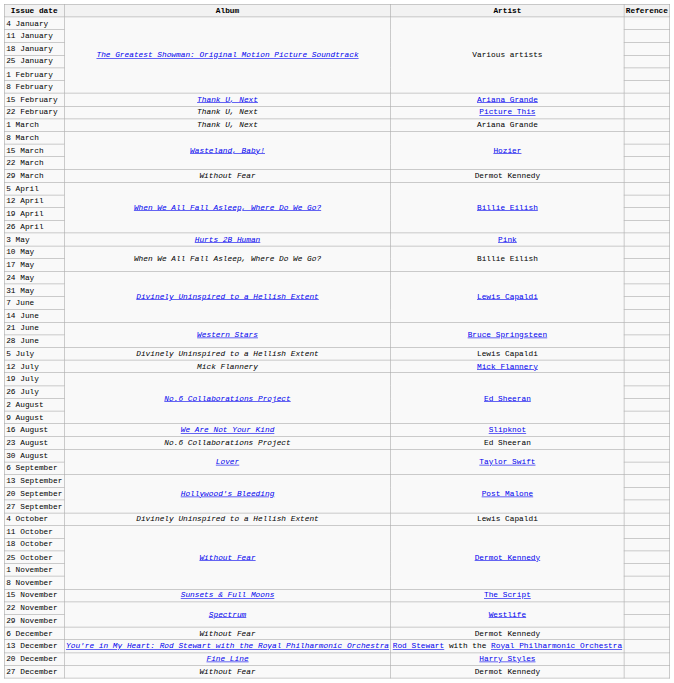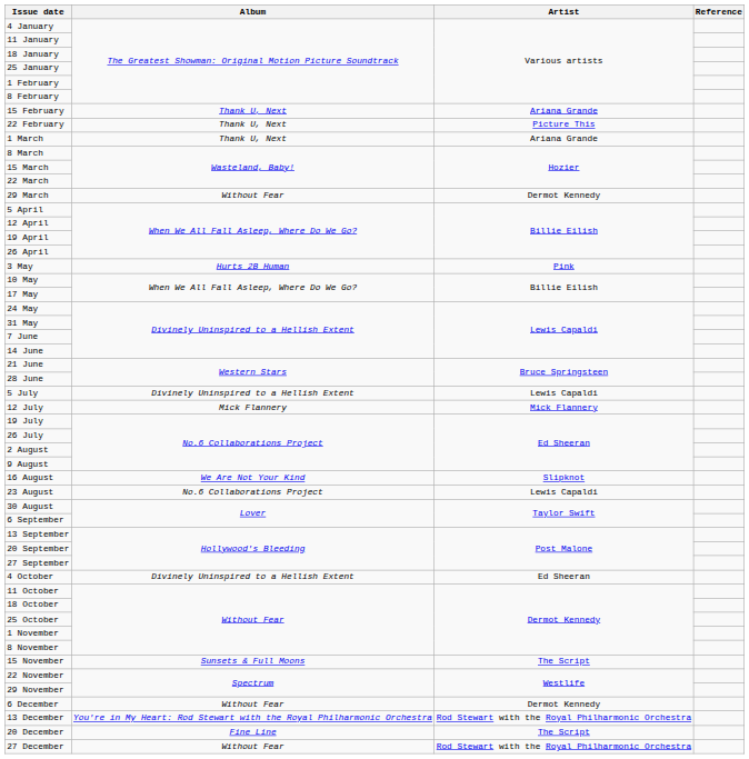 <table class="wikitable">
 <tr>
 <th>Issue date</th>
 <th>Album</th>
 <th>Artist</th>
 <th>Reference</th>
 </tr>
 <tr>
 <td>4 January</td>
 <td align="center" rowspan="6"><em><a href='#'>The Greatest Showman: Original Motion Picture Soundtrack</a></em></td>
 <td align="center" rowspan="6">Various artists</td>
 <td align="center"></td>
 </tr>
 <tr>
 <td>11 January</td>
 <td align="center"></td>
 </tr>
 <tr>
 <td>18 January</td>
 <td align="center"></td>
 </tr>
 <tr>
 <td>25 January</td>
 <td align="center"></td>
 </tr>
 <tr>
 <td>1 February</td>
 <td align="center"></td>
 </tr>
 <tr>
 <td>8 February</td>
 <td align="center"></td>
 </tr>
 <tr>
 <td>15 February</td>
 <td align="center"><em><a href='#'>Thank U, Next</a></em></td>
 <td align="center"><a href='#'>Ariana Grande</a></td>
 <td align="center"></td>
 </tr>
 <tr>
 <td>22 February</td>
 <td align="center"><em>Thank U, Next</em></td>
 <td align="center"><a href='#'>Picture This</a></td>
 <td align="center"></td>
 </tr>
 <tr>
 <td>1 March</td>
 <td align="center"><em>Thank U, Next</em></td>
 <td align="center">Ariana Grande</td>
 <td align="center"></td>
 </tr>
 <tr>
 <td>8 March</td>
 <td align="center" rowspan="3"><em><a href='#'>Wasteland, Baby!</a></em></td>
 <td align="center" rowspan="3"><a href='#'>Hozier</a></td>
 <td align="center"></td>
 </tr>
 <tr>
 <td>15 March</td>
 <td align="center"></td>
 </tr>
 <tr>
 <td>22 March</td>
 <td align="center"></td>
 </tr>
 <tr>
 <td>29 March</td>
 <td align="center"><em>Without Fear</em></td>
 <td align="center">Dermot Kennedy</td>
 <td align="center"></td>
 </tr>
 <tr>
 <td>5 April</td>
 <td align="center" rowspan="4"><em><a href='#'>When We All Fall Asleep, Where Do We Go?</a></em></td>
 <td align="center" rowspan="4"><a href='#'>Billie Eilish</a></td>
 <td align="center"></td>
 </tr>
 <tr>
 <td>12 April</td>
 <td align="center"></td>
 </tr>
 <tr>
 <td>19 April</td>
 <td align="center"></td>
 </tr>
 <tr>
 <td>26 April</td>
 <td align="center"></td>
 </tr>
 <tr>
 <td>3 May</td>
 <td align="center"><em><a href='#'>Hurts 2B Human</a></em></td>
 <td align="center"><a href='#'>Pink</a></td>
 <td align="center"></td>
 </tr>
 <tr>
 <td>10 May</td>
 <td align="center" rowspan="2"><em>When We All Fall Asleep, Where Do We Go?</em></td>
 <td align="center" rowspan="2">Billie Eilish</td>
 <td align="center"></td>
 </tr>
 <tr>
 <td>17 May</td>
 <td align="center"></td>
 </tr>
 <tr>
 <td>24 May</td>
 <td align="center" rowspan="4"><em><a href='#'>Divinely Uninspired to a Hellish Extent</a></em></td>
 <td align="center" rowspan="4"><a href='#'>Lewis Capaldi</a></td>
 <td align="center"></td>
 </tr>
 <tr>
 <td>31 May</td>
 <td align="center"></td>
 </tr>
 <tr>
 <td>7 June</td>
 <td align="center"></td>
 </tr>
 <tr>
 <td>14 June</td>
 <td align="center"></td>
 </tr>
 <tr>
 <td>21 June</td>
 <td align="center" rowspan="2"><em><a href='#'>Western Stars</a></em></td>
 <td align="center" rowspan="2"><a href='#'>Bruce Springsteen</a></td>
 <td align="center"></td>
 </tr>
 <tr>
 <td>28 June</td>
 <td align="center"></td>
 </tr>
 <tr>
 <td>5 July</td>
 <td align="center"><em>Divinely Uninspired to a Hellish Extent</em></td>
 <td align="center">Lewis Capaldi</td>
 <td align="center"></td>
 </tr>
 <tr>
 <td>12 July</td>
 <td align="center"><em>Mick Flannery</em></td>
 <td align="center"><a href='#'>Mick Flannery</a></td>
 <td align="center"></td>
 </tr>
 <tr>
 <td>19 July</td>
 <td align="center" rowspan="4"><em><a href='#'>No.6 Collaborations Project</a></em></td>
 <td align="center" rowspan="4"><a href='#'>Ed Sheeran</a></td>
 <td align="center"></td>
 </tr>
 <tr>
 <td>26 July</td>
 <td align="center"></td>
 </tr>
 <tr>
 <td>2 August</td>
 <td align="center"></td>
 </tr>
 <tr>
 <td>9 August</td>
 <td align="center"></td>
 </tr>
 <tr>
 <td>16 August</td>
 <td align="center"><em><a href='#'>We Are Not Your Kind</a></em></td>
 <td align="center"><a href='#'>Slipknot</a></td>
 <td align="center"></td>
 </tr>
 <tr>
 <td>23 August</td>
 <td align="center"><em>No.6 Collaborations Project</em></td>
-<td align="center">Ed Sheeran</td>
+<td align="center">Lewis Capaldi</td>
 <td align="center"></td>
 </tr>
 <tr>
 <td>30 August</td>
 <td align="center" rowspan="2"><em><a href='#'>Lover</a></em></td>
 <td align="center" rowspan="2"><a href='#'>Taylor Swift</a></td>
 <td align="center"></td>
 </tr>
 <tr>
 <td>6 September</td>
 <td align="center"></td>
 </tr>
 <tr>
 <td>13 September</td>
 <td align="center" rowspan="3"><em><a href='#'>Hollywood's Bleeding</a></em></td>
 <td align="center" rowspan="3"><a href='#'>Post Malone</a></td>
 <td align="center"></td>
 </tr>
 <tr>
 <td>20 September</td>
 <td align="center"></td>
 </tr>
 <tr>
 <td>27 September</td>
 <td align="center"></td>
 </tr>
 <tr>
 <td>4 October</td>
 <td align="center"><em>Divinely Uninspired to a Hellish Extent</em></td>
-<td align="center">Lewis Capaldi</td>
+<td align="center">Ed Sheeran</td>
 <td align="center"></td>
 </tr>
 <tr>
 <td>11 October</td>
 <td align="center" rowspan="5"><em><a href='#'>Without Fear</a></em></td>
 <td align="center" rowspan="5"><a href='#'>Dermot Kennedy</a></td>
 <td align="center"></td>
 </tr>
 <tr>
 <td>18 October</td>
 <td align="center"></td>
 </tr>
 <tr>
 <td>25 October</td>
 <td align="center"></td>
 </tr>
 <tr>
 <td>1 November</td>
 <td align="center"></td>
 </tr>
 <tr>
 <td>8 November</td>
 <td align="center"></td>
 </tr>
 <tr>
 <td>15 November</td>
 <td align="center"><em><a href='#'>Sunsets & Full Moons</a></em></td>
 <td align="center"><a href='#'>The Script</a></td>
 <td align="center"></td>
 </tr>
 <tr>
 <td>22 November</td>
 <td align="center" rowspan="2"><em><a href='#'>Spectrum</a></em></td>
 <td align="center" rowspan="2"><a href='#'>Westlife</a></td>
 <td align="center"></td>
 </tr>
 <tr>
 <td>29 November</td>
 <td align="center"></td>
 </tr>
 <tr>
 <td>6 December</td>
 <td align="center"><em>Without Fear</em></td>
 <td align="center">Dermot Kennedy</td>
 <td align="center"></td>
 </tr>
 <tr>
 <td>13 December</td>
 <td align="center"><em><a href='#'>You're in My Heart: Rod Stewart with the Royal Philharmonic Orchestra</a></em></td>
 <td align="center"><a href='#'>Rod Stewart</a> with the <a href='#'>Royal Philharmonic Orchestra</a></td>
 <td align="center"></td>
 </tr>
 <tr>
 <td>20 December</td>
 <td align="center"><em><a href='#'>Fine Line</a></em></td>
-<td align="center"><a href='#'>Harry Styles</a></td>
+<td align="center"><a href='#'>The Script</a></td>
 <td align="center"></td>
 </tr>
 <tr>
 <td>27 December</td>
 <td align="center"><em>Without Fear</em></td>
-<td align="center">Dermot Kennedy</td>
+<td align="center"><a href='#'>Rod Stewart</a> with the <a href='#'>Royal Philharmonic Orchestra</a></td>
 <td align="center"></td>
 </tr>
 </table>
